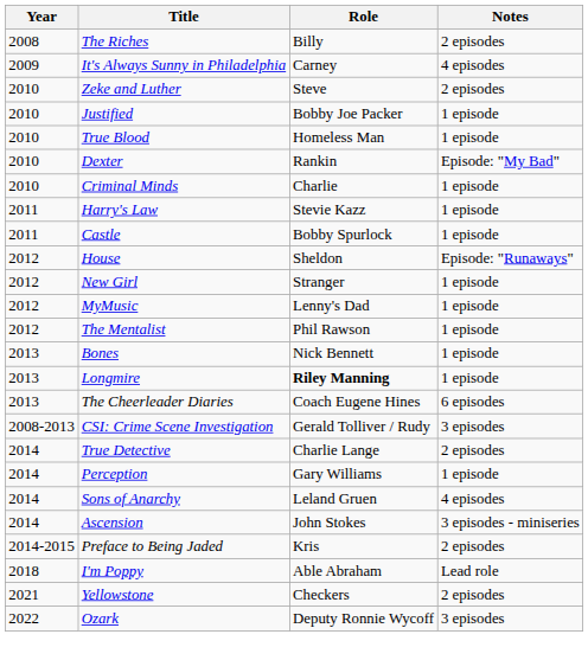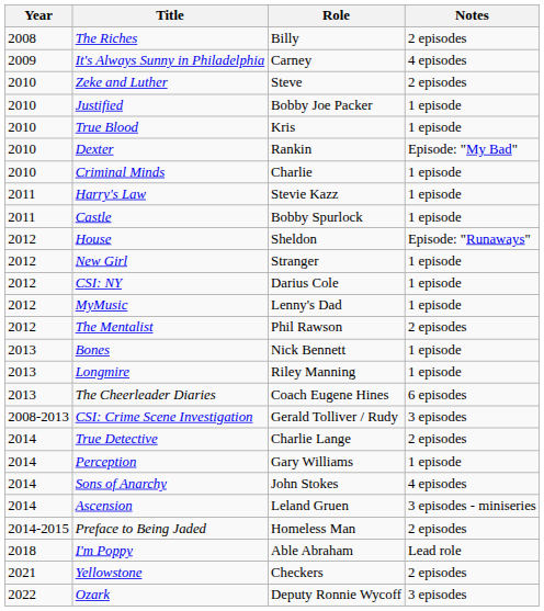 <table class="wikitable sortable">
 <tr>
 <th>Year</th>
 <th>Title</th>
 <th>Role</th>
 <th>Notes</th>
 </tr>
 <tr>
 <td>2008</td>
 <td><em><a href='#'>The Riches</a></em></td>
 <td>Billy</td>
 <td>2 episodes</td>
 </tr>
 <tr>
 <td>2009</td>
 <td><em><a href='#'>It's Always Sunny in Philadelphia</a></em></td>
 <td>Carney</td>
 <td>4 episodes</td>
 </tr>
 <tr>
 <td>2010</td>
 <td><em><a href='#'>Zeke and Luther</a></em></td>
 <td>Steve</td>
 <td>2 episodes</td>
 </tr>
 <tr>
 <td>2010</td>
 <td><em><a href='#'>Justified</a></em></td>
 <td>Bobby Joe Packer</td>
 <td>1 episode</td>
 </tr>
 <tr>
 <td>2010</td>
 <td><em><a href='#'>True Blood</a></em></td>
-<td>Homeless Man</td>
+<td>Kris</td>
 <td>1 episode</td>
 </tr>
 <tr>
 <td>2010</td>
 <td><em><a href='#'>Dexter</a></em></td>
 <td>Rankin</td>
 <td>Episode: "<a href='#'>My Bad</a>"</td>
 </tr>
 <tr>
 <td>2010</td>
 <td><em><a href='#'>Criminal Minds</a></em></td>
 <td>Charlie</td>
 <td>1 episode</td>
 </tr>
 <tr>
 <td>2011</td>
 <td><em><a href='#'>Harry's Law</a></em></td>
 <td>Stevie Kazz</td>
 <td>1 episode</td>
 </tr>
 <tr>
 <td>2011</td>
 <td><em><a href='#'>Castle</a></em></td>
 <td>Bobby Spurlock</td>
 <td>1 episode</td>
 </tr>
 <tr>
 <td>2012</td>
 <td><em><a href='#'>House</a></em></td>
 <td>Sheldon</td>
 <td>Episode: "<a href='#'>Runaways</a>"</td>
 </tr>
 <tr>
 <td>2012</td>
 <td><em><a href='#'>New Girl</a></em></td>
 <td>Stranger</td>
 <td>1 episode</td>
 </tr>
 <tr>
 <td>2012</td>
+<td><em><a href='#'>CSI: NY</a></em></td>
+<td>Darius Cole</td>
+<td>1 episode</td>
+</tr>
+<tr>
+<td>2012</td>
 <td><em><a href='#'>MyMusic</a></em></td>
 <td>Lenny's Dad</td>
 <td>1 episode</td>
 </tr>
 <tr>
 <td>2012</td>
 <td><em><a href='#'>The Mentalist</a></em></td>
 <td>Phil Rawson</td>
-<td>1 episode</td>
+<td>2 episodes</td>
 </tr>
 <tr>
 <td>2013</td>
 <td><em><a href='#'>Bones</a></em></td>
 <td>Nick Bennett</td>
 <td>1 episode</td>
 </tr>
 <tr>
 <td>2013</td>
 <td><em><a href='#'>Longmire</a></em></td>
-<td><strong>Riley Manning</strong></td>
+<td>Riley Manning</td>
 <td>1 episode</td>
 </tr>
 <tr>
 <td>2013</td>
 <td><em>The Cheerleader Diaries</em></td>
 <td>Coach Eugene Hines</td>
 <td>6 episodes</td>
 </tr>
 <tr>
 <td>2008-2013</td>
 <td><em><a href='#'>CSI: Crime Scene Investigation</a></em></td>
 <td>Gerald Tolliver / Rudy</td>
 <td>3 episodes</td>
 </tr>
 <tr>
 <td>2014</td>
 <td><em><a href='#'>True Detective</a></em></td>
 <td>Charlie Lange</td>
 <td>2 episodes</td>
 </tr>
 <tr>
 <td>2014</td>
 <td><em><a href='#'>Perception</a></em></td>
 <td>Gary Williams</td>
 <td>1 episode</td>
 </tr>
 <tr>
 <td>2014</td>
 <td><em><a href='#'>Sons of Anarchy</a></em></td>
-<td>Leland Gruen</td>
+<td>John Stokes</td>
 <td>4 episodes</td>
 </tr>
 <tr>
 <td>2014</td>
 <td><em><a href='#'>Ascension</a></em></td>
-<td>John Stokes</td>
+<td>Leland Gruen</td>
 <td>3 episodes - miniseries</td>
 </tr>
 <tr>
 <td>2014-2015</td>
 <td><em>Preface to Being Jaded</em></td>
-<td>Kris</td>
+<td>Homeless Man</td>
 <td>2 episodes</td>
 </tr>
 <tr>
 <td>2018</td>
 <td><em><a href='#'>I'm Poppy</a></em></td>
 <td>Able Abraham</td>
 <td>Lead role</td>
 </tr>
 <tr>
 <td>2021</td>
 <td><em><a href='#'>Yellowstone</a></em></td>
 <td>Checkers</td>
 <td>2 episodes</td>
 </tr>
 <tr>
 <td>2022</td>
 <td><em><a href='#'>Ozark</a></em></td>
 <td>Deputy Ronnie Wycoff</td>
 <td>3 episodes</td>
 </tr>
 </table>
